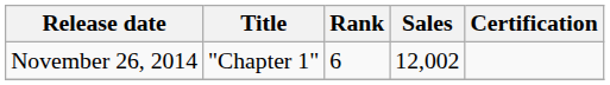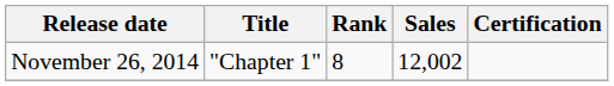 <table class="wikitable">
 <tr>
 <th>Release date</th>
 <th>Title</th>
 <th>Rank</th>
 <th>Sales</th>
 <th>Certification</th>
 </tr>
 <tr>
 <td>November 26, 2014</td>
 <td>"Chapter 1"</td>
-<td>6</td>
+<td>8</td>
 <td>12,002</td>
 <td></td>
 </tr>
 <tr>
 </tr>
 </table>
